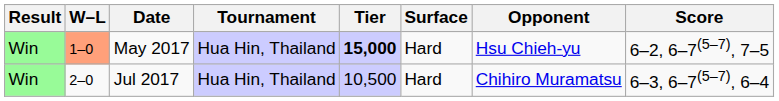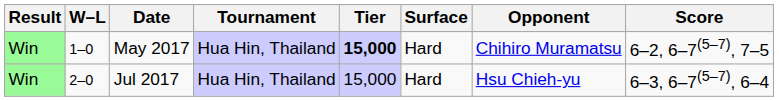 <table class="sortable wikitable">
 <tr>
 <th>Result</th>
 <th class="unsortable">W–L</th>
 <th>Date</th>
 <th>Tournament</th>
 <th>Tier</th>
 <th>Surface</th>
 <th>Opponent</th>
 <th class="unsortable">Score</th>
 </tr>
 <tr>
 <td style="background:#98fb98;">Win</td>
-<td style="background: lightsalmon;"><small>1–0</small></td>
+<td><small>1–0</small></td>
 <td>May 2017</td>
 <td style="background:#ccf;">Hua Hin, Thailand</td>
 <td style="background:#ccf;"><strong>15,000</strong></td>
 <td>Hard</td>
-<td> <a href='#'>Hsu Chieh-yu</a></td>
+<td> <a href='#'>Chihiro Muramatsu</a></td>
 <td>6–2, 6–7<sup>(5–7)</sup>, 7–5</td>
 </tr>
 <tr>
 <td style="background:#98fb98;">Win</td>
 <td><small>2–0</small></td>
 <td>Jul 2017</td>
 <td style="background:#ccf;">Hua Hin, Thailand</td>
-<td style="background:#ccf;">10,500</td>
+<td style="background:#ccf;">15,000</td>
 <td>Hard</td>
-<td> <a href='#'>Chihiro Muramatsu</a></td>
+<td> <a href='#'>Hsu Chieh-yu</a></td>
 <td>6–3, 6–7<sup>(5–7)</sup>, 6–4</td>
 </tr>
 </table>
